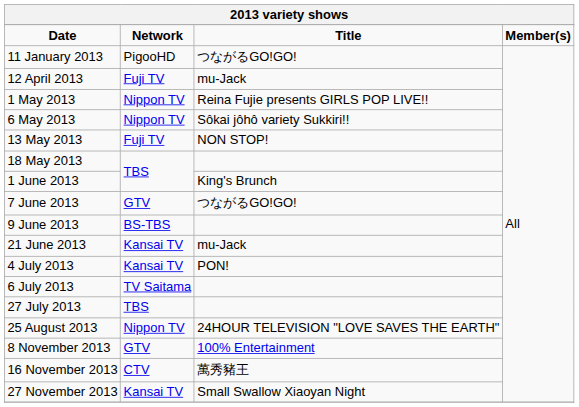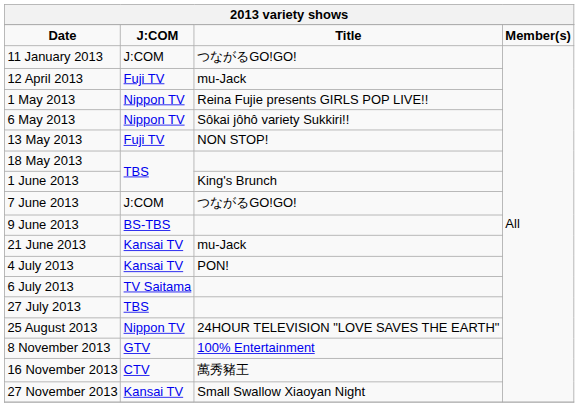 <table class="wikitable mw-collapsible mw-collapsed">
 <tr>
 <th colspan="5">2013 variety shows</th>
 </tr>
 <tr>
 </tr>
 <tr style="font-weight:bold; text-align:center;">
 <td>Date</td>
-<td>Network</td>
+<td>J:COM</td>
 <td>Title</td>
 <td>Member(s)</td>
 </tr>
 <tr>
 <td>11 January 2013</td>
-<td>PigooHD</td>
+<td>J:COM</td>
 <td>つながるGO!GO!</td>
 <td rowspan="17">All</td>
 </tr>
 <tr>
 <td>12 April 2013</td>
 <td><a href='#'>Fuji TV</a></td>
 <td>mu-Jack</td>
 </tr>
 <tr>
 <td>1 May 2013</td>
 <td><a href='#'>Nippon TV</a></td>
 <td>Reina Fujie presents GIRLS POP LIVE!!</td>
 </tr>
 <tr>
 <td>6 May 2013</td>
 <td><a href='#'>Nippon TV</a></td>
 <td>Sôkai jôhô variety Sukkiri!!</td>
 </tr>
 <tr>
 <td>13 May 2013</td>
 <td><a href='#'>Fuji TV</a></td>
 <td>NON STOP!</td>
 </tr>
 <tr>
 <td>18 May 2013</td>
 <td rowspan="2"><a href='#'>TBS</a></td>
 <td></td>
 </tr>
 <tr>
 <td>1 June 2013</td>
 <td>King's Brunch</td>
 </tr>
 <tr>
 <td>7 June 2013</td>
-<td><a href='#'>GTV</a></td>
+<td>J:COM</td>
 <td>つながるGO!GO!</td>
 </tr>
 <tr>
 <td>9 June 2013</td>
 <td><a href='#'>BS-TBS</a></td>
 <td></td>
 </tr>
 <tr>
 <td>21 June 2013</td>
 <td><a href='#'>Kansai TV</a></td>
 <td>mu-Jack</td>
 </tr>
 <tr>
 <td>4 July 2013</td>
 <td><a href='#'>Kansai TV</a></td>
 <td>PON!</td>
 </tr>
 <tr>
 <td>6 July 2013</td>
 <td><a href='#'>TV Saitama</a></td>
 <td></td>
 </tr>
 <tr>
 <td>27 July 2013</td>
 <td><a href='#'>TBS</a></td>
 <td></td>
 </tr>
 <tr>
 <td>25 August 2013</td>
 <td><a href='#'>Nippon TV</a></td>
 <td>24HOUR TELEVISION "LOVE SAVES THE EARTH"</td>
 </tr>
 <tr>
 <td>8 November 2013</td>
 <td><a href='#'>GTV</a></td>
 <td><a href='#'>100% Entertainment</a></td>
 </tr>
 <tr>
 <td>16 November 2013</td>
 <td><a href='#'>CTV</a></td>
 <td>萬秀豬王</td>
 </tr>
 <tr>
 <td>27 November 2013</td>
 <td><a href='#'>Kansai TV</a></td>
 <td>Small Swallow Xiaoyan Night</td>
 </tr>
 <tr>
 </tr>
 </table>
